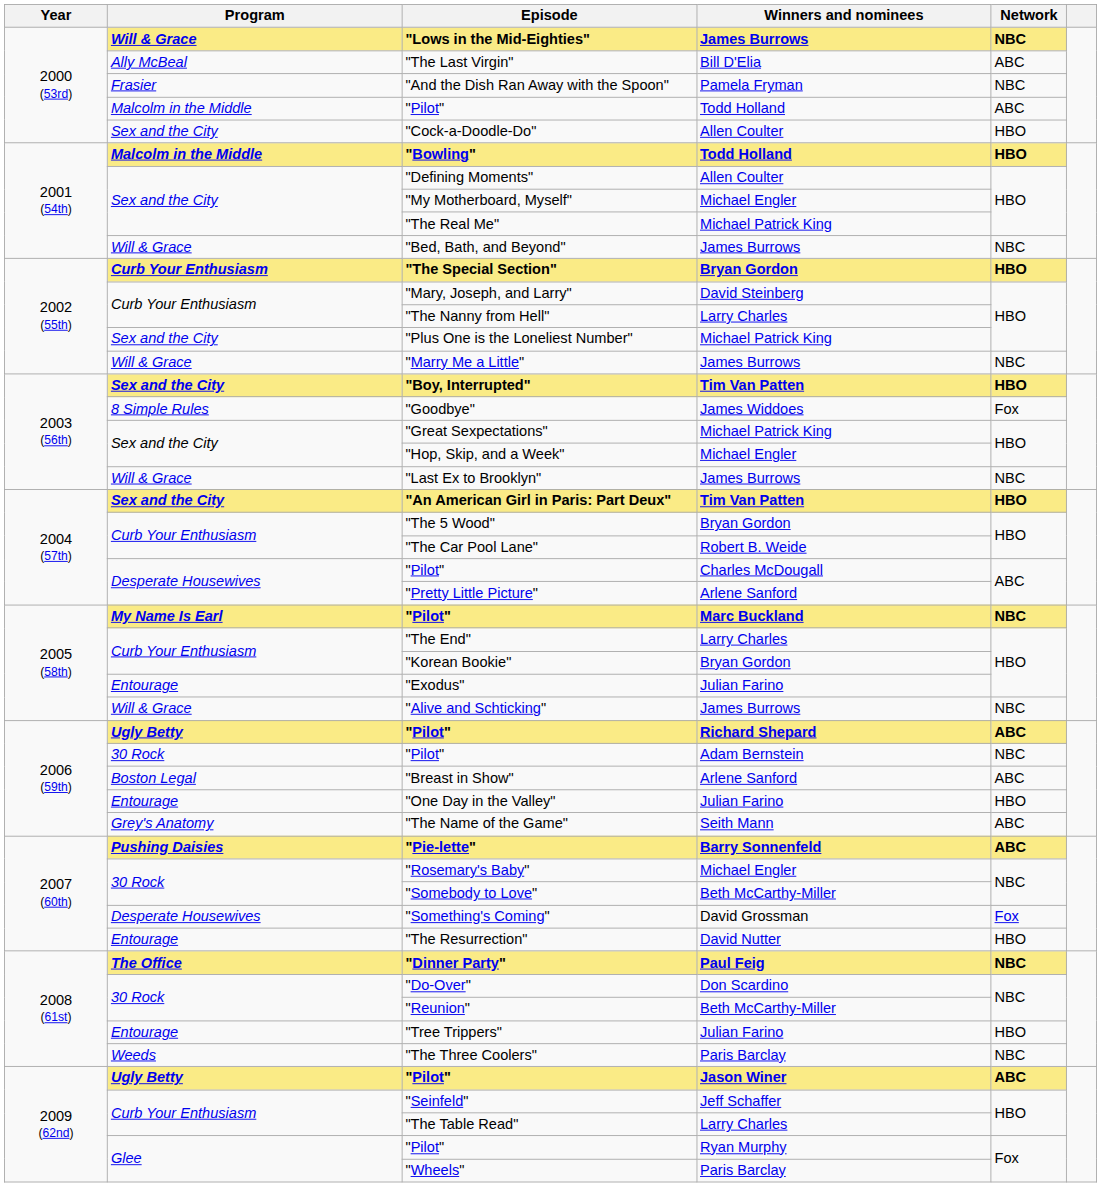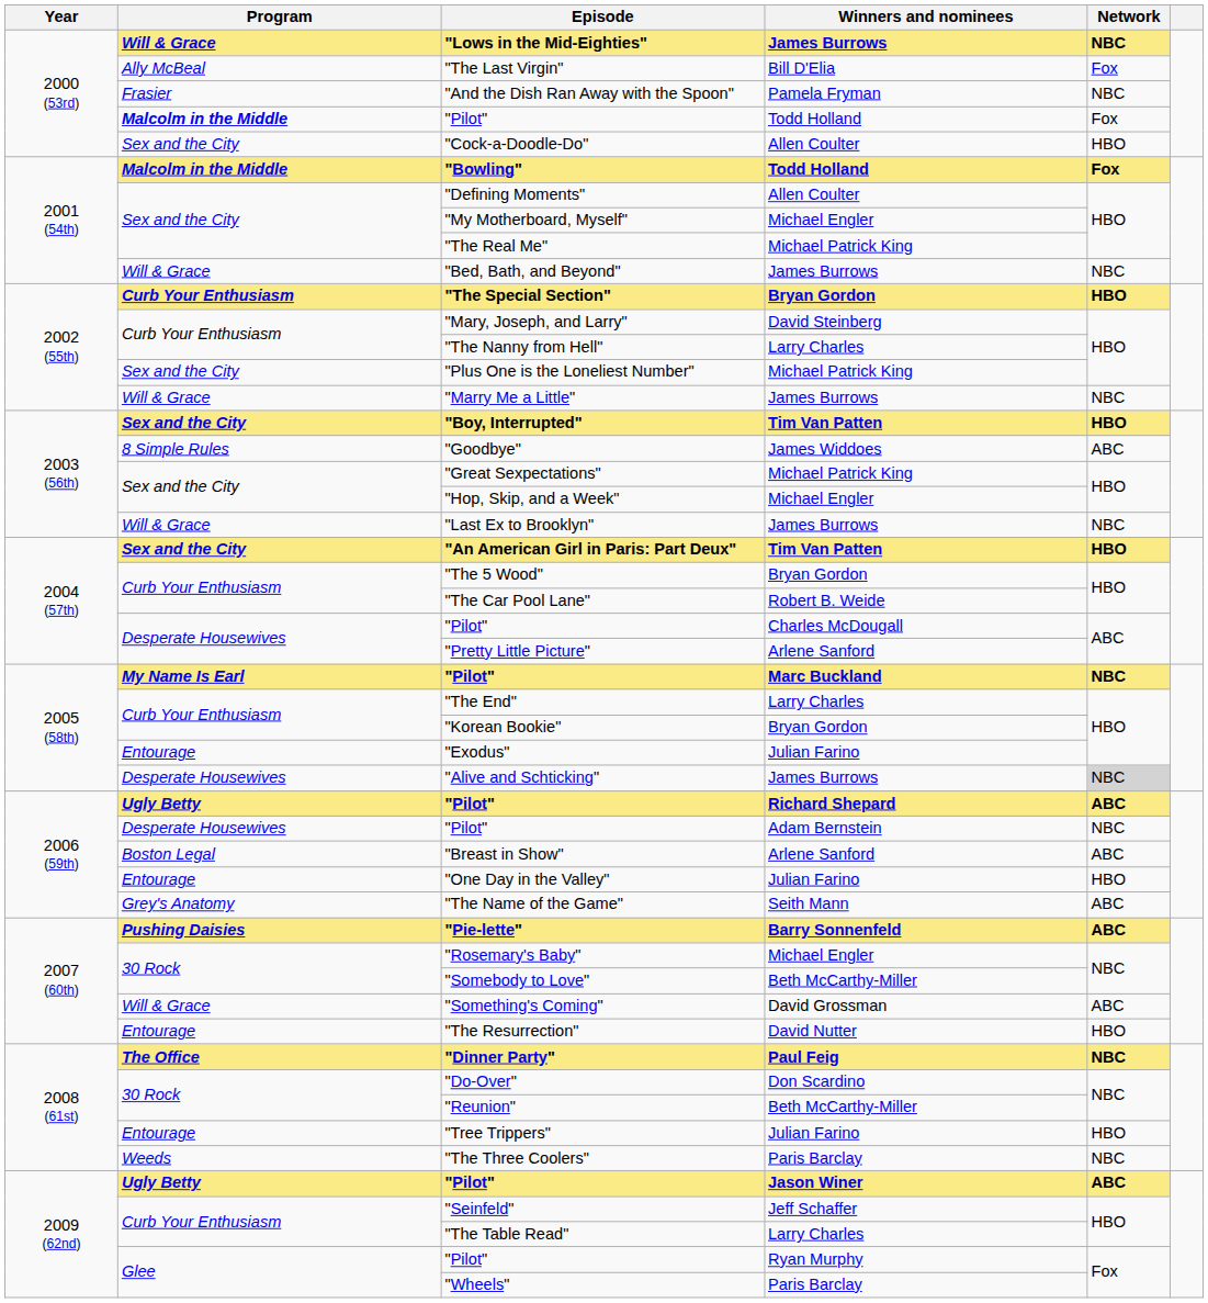 <table class="wikitable" width="95%" cellpadding="5">
 <tr>
 <th width="7%">Year</th>
 <th width="20%">Program</th>
 <th width="20%">Episode</th>
 <th width="20%">Winners and nominees</th>
 <th width="3%">Network</th>
 <th width="2%"></th>
 </tr>
 <tr>
 <td rowspan=5 style="text-align:center;">2000<br><small>(<a href='#'>53rd</a>)</small></td>
 <td style="background:#FAEB86;"><strong><em><a href='#'>Will & Grace</a></em></strong></td>
 <td style="background:#FAEB86;"><strong>"Lows in the Mid-Eighties"</strong></td>
 <td style="background:#FAEB86;"><strong><a href='#'>James Burrows</a></strong></td>
 <td style="background:#FAEB86;"><strong>NBC</strong></td>
 <td rowspan="5" style="text-align:center;"></td>
 </tr>
 <tr>
 <td><em><a href='#'>Ally McBeal</a></em></td>
 <td>"The Last Virgin"</td>
 <td><a href='#'>Bill D'Elia</a></td>
-<td>ABC</td>
+<td><a href='#'>Fox</a></td>
 </tr>
 <tr>
 <td><em><a href='#'>Frasier</a></em></td>
 <td>"And the Dish Ran Away with the Spoon"</td>
 <td><a href='#'>Pamela Fryman</a></td>
 <td>NBC</td>
 </tr>
 <tr>
-<td><em><a href='#'>Malcolm in the Middle</a></em></td>
+<td><strong><em><a href='#'>Malcolm in the Middle</a></em></strong></td>
 <td>"<a href='#'>Pilot</a>"</td>
 <td><a href='#'>Todd Holland</a></td>
-<td>ABC</td>
+<td>Fox</td>
 </tr>
 <tr>
 <td><em><a href='#'>Sex and the City</a></em></td>
 <td>"Cock-a-Doodle-Do"</td>
 <td><a href='#'>Allen Coulter</a></td>
 <td>HBO</td>
 </tr>
 <tr>
 <td rowspan=5 style="text-align:center;">2001<br><small>(<a href='#'>54th</a>)</small></td>
 <td style="background:#FAEB86;"><strong><em><a href='#'>Malcolm in the Middle</a></em></strong></td>
 <td style="background:#FAEB86;"><strong>"<a href='#'>Bowling</a>"</strong></td>
 <td style="background:#FAEB86;"><strong><a href='#'>Todd Holland</a></strong></td>
-<td style="background:#FAEB86;"><strong>HBO</strong></td>
+<td style="background:#FAEB86;"><strong>Fox</strong></td>
 <td rowspan="5" style="text-align:center;"></td>
 </tr>
 <tr>
 <td rowspan=3><em><a href='#'>Sex and the City</a></em></td>
 <td>"Defining Moments"</td>
 <td><a href='#'>Allen Coulter</a></td>
 <td rowspan=3>HBO</td>
 </tr>
 <tr>
 <td>"My Motherboard, Myself"</td>
 <td><a href='#'>Michael Engler</a></td>
 </tr>
 <tr>
 <td>"The Real Me"</td>
 <td><a href='#'>Michael Patrick King</a></td>
 </tr>
 <tr>
 <td><em><a href='#'>Will & Grace</a></em></td>
 <td>"Bed, Bath, and Beyond"</td>
 <td><a href='#'>James Burrows</a></td>
 <td>NBC</td>
 </tr>
 <tr>
 <td rowspan=5 style="text-align:center;">2002<br><small>(<a href='#'>55th</a>)</small></td>
 <td style="background:#FAEB86;"><strong><em><a href='#'>Curb Your Enthusiasm</a></em></strong></td>
 <td style="background:#FAEB86;"><strong>"The Special Section"</strong></td>
 <td style="background:#FAEB86;"><strong><a href='#'>Bryan Gordon</a></strong></td>
 <td style="background:#FAEB86;"><strong>HBO</strong></td>
 <td rowspan="5" style="text-align:center;"></td>
 </tr>
 <tr>
 <td rowspan=2><em>Curb Your Enthusiasm</em></td>
 <td>"Mary, Joseph, and Larry"</td>
 <td><a href='#'>David Steinberg</a></td>
 <td rowspan=3>HBO</td>
 </tr>
 <tr>
 <td>"The Nanny from Hell"</td>
 <td><a href='#'>Larry Charles</a></td>
 </tr>
 <tr>
 <td><em><a href='#'>Sex and the City</a></em></td>
 <td>"Plus One is the Loneliest Number"</td>
 <td><a href='#'>Michael Patrick King</a></td>
 </tr>
 <tr>
 <td><em><a href='#'>Will & Grace</a></em></td>
 <td>"<a href='#'>Marry Me a Little</a>"</td>
 <td><a href='#'>James Burrows</a></td>
 <td>NBC</td>
 </tr>
 <tr>
 <td rowspan=5 style="text-align:center;">2003<br><small>(<a href='#'>56th</a>)</small></td>
 <td style="background:#FAEB86;"><strong><em><a href='#'>Sex and the City</a></em></strong></td>
 <td style="background:#FAEB86;"><strong>"Boy, Interrupted"</strong></td>
 <td style="background:#FAEB86;"><strong><a href='#'>Tim Van Patten</a></strong></td>
 <td style="background:#FAEB86;"><strong>HBO</strong></td>
 <td rowspan="5" style="text-align:center;"></td>
 </tr>
 <tr>
 <td><em><a href='#'>8 Simple Rules</a></em></td>
 <td>"Goodbye"</td>
 <td><a href='#'>James Widdoes</a></td>
-<td>Fox</td>
+<td>ABC</td>
 </tr>
 <tr>
 <td rowspan=2><em>Sex and the City</em></td>
 <td>"Great Sexpectations"</td>
 <td><a href='#'>Michael Patrick King</a></td>
 <td rowspan=2>HBO</td>
 </tr>
 <tr>
 <td>"Hop, Skip, and a Week"</td>
 <td><a href='#'>Michael Engler</a></td>
 </tr>
 <tr>
 <td><em><a href='#'>Will & Grace</a></em></td>
 <td>"Last Ex to Brooklyn"</td>
 <td><a href='#'>James Burrows</a></td>
 <td>NBC</td>
 </tr>
 <tr>
 <td rowspan=5 style="text-align:center;">2004<br><small>(<a href='#'>57th</a>)</small></td>
 <td style="background:#FAEB86;"><strong><em><a href='#'>Sex and the City</a></em></strong></td>
 <td style="background:#FAEB86;"><strong>"An American Girl in Paris: Part Deux"</strong></td>
 <td style="background:#FAEB86;"><strong><a href='#'>Tim Van Patten</a></strong></td>
 <td style="background:#FAEB86;"><strong>HBO</strong></td>
 <td rowspan="5" style="text-align:center;"></td>
 </tr>
 <tr>
 <td rowspan=2><em><a href='#'>Curb Your Enthusiasm</a></em></td>
 <td>"The 5 Wood"</td>
 <td><a href='#'>Bryan Gordon</a></td>
 <td rowspan=2>HBO</td>
 </tr>
 <tr>
 <td>"The Car Pool Lane"</td>
 <td><a href='#'>Robert B. Weide</a></td>
 </tr>
 <tr>
 <td rowspan=2><em><a href='#'>Desperate Housewives</a></em></td>
 <td>"<a href='#'>Pilot</a>"</td>
 <td><a href='#'>Charles McDougall</a></td>
 <td rowspan=2>ABC</td>
 </tr>
 <tr>
 <td>"<a href='#'>Pretty Little Picture</a>"</td>
 <td><a href='#'>Arlene Sanford</a></td>
 </tr>
 <tr>
 <td rowspan=5 style="text-align:center;">2005<br><small>(<a href='#'>58th</a>)</small></td>
 <td style="background:#FAEB86;"><strong><em><a href='#'>My Name Is Earl</a></em></strong></td>
 <td style="background:#FAEB86;"><strong>"<a href='#'>Pilot</a>"</strong></td>
 <td style="background:#FAEB86;"><strong><a href='#'>Marc Buckland</a></strong></td>
 <td style="background:#FAEB86;"><strong>NBC</strong></td>
 <td rowspan="5" style="text-align:center;"></td>
 </tr>
 <tr>
 <td rowspan=2><em><a href='#'>Curb Your Enthusiasm</a></em></td>
 <td>"The End"</td>
 <td><a href='#'>Larry Charles</a></td>
 <td rowspan=3>HBO</td>
 </tr>
 <tr>
 <td>"Korean Bookie"</td>
 <td><a href='#'>Bryan Gordon</a></td>
 </tr>
 <tr>
 <td><em><a href='#'>Entourage</a></em></td>
 <td>"Exodus"</td>
 <td><a href='#'>Julian Farino</a></td>
 </tr>
 <tr>
-<td><em><a href='#'>Will & Grace</a></em></td>
+<td><em><a href='#'>Desperate Housewives</a></em></td>
 <td>"<a href='#'>Alive and Schticking</a>"</td>
 <td><a href='#'>James Burrows</a></td>
-<td>NBC</td>
+<td style="background: lightgrey;">NBC</td>
 </tr>
 <tr>
 <td rowspan=5 style="text-align:center;">2006<br><small>(<a href='#'>59th</a>)</small></td>
 <td style="background:#FAEB86;"><strong><em><a href='#'>Ugly Betty</a></em></strong></td>
 <td style="background:#FAEB86;"><strong>"<a href='#'>Pilot</a>"</strong></td>
 <td style="background:#FAEB86;"><strong><a href='#'>Richard Shepard</a></strong></td>
 <td style="background:#FAEB86;"><strong>ABC</strong></td>
 <td rowspan="5" style="text-align:center;"></td>
 </tr>
 <tr>
-<td><em><a href='#'>30 Rock</a></em></td>
+<td><em><a href='#'>Desperate Housewives</a></em></td>
 <td>"<a href='#'>Pilot</a>"</td>
 <td><a href='#'>Adam Bernstein</a></td>
 <td>NBC</td>
 </tr>
 <tr>
 <td><em><a href='#'>Boston Legal</a></em></td>
 <td>"Breast in Show"</td>
 <td><a href='#'>Arlene Sanford</a></td>
 <td>ABC</td>
 </tr>
 <tr>
 <td><em><a href='#'>Entourage</a></em></td>
 <td>"One Day in the Valley"</td>
 <td><a href='#'>Julian Farino</a></td>
 <td>HBO</td>
 </tr>
 <tr>
 <td><em><a href='#'>Grey's Anatomy</a></em></td>
 <td>"The Name of the Game"</td>
 <td><a href='#'>Seith Mann</a></td>
 <td>ABC</td>
 </tr>
 <tr>
 <td rowspan=5 style="text-align:center;">2007<br><small>(<a href='#'>60th</a>)</small></td>
 <td style="background:#FAEB86;"><strong><em><a href='#'>Pushing Daisies</a></em></strong></td>
 <td style="background:#FAEB86;"><strong>"<a href='#'>Pie-lette</a>"</strong></td>
 <td style="background:#FAEB86;"><strong><a href='#'>Barry Sonnenfeld</a></strong></td>
 <td style="background:#FAEB86;"><strong>ABC</strong></td>
 <td rowspan="5" style="text-align:center;"></td>
 </tr>
 <tr>
 <td rowspan=2><em><a href='#'>30 Rock</a></em></td>
 <td>"<a href='#'>Rosemary's Baby</a>"</td>
 <td><a href='#'>Michael Engler</a></td>
 <td rowspan=2>NBC</td>
 </tr>
 <tr>
 <td>"<a href='#'>Somebody to Love</a>"</td>
 <td><a href='#'>Beth McCarthy-Miller</a></td>
 </tr>
 <tr>
-<td><em><a href='#'>Desperate Housewives</a></em></td>
+<td><em><a href='#'>Will & Grace</a></em></td>
 <td>"<a href='#'>Something's Coming</a>"</td>
 <td>David Grossman</td>
-<td><a href='#'>Fox</a></td>
+<td>ABC</td>
 </tr>
 <tr>
 <td><em><a href='#'>Entourage</a></em></td>
 <td>"The Resurrection"</td>
 <td><a href='#'>David Nutter</a></td>
 <td>HBO</td>
 </tr>
 <tr>
 <td rowspan=5 style="text-align:center;">2008<br><small>(<a href='#'>61st</a>)</small></td>
 <td style="background:#FAEB86;"><strong><em><a href='#'>The Office</a></em></strong></td>
 <td style="background:#FAEB86;"><strong>"<a href='#'>Dinner Party</a>"</strong></td>
 <td style="background:#FAEB86;"><strong><a href='#'>Paul Feig</a></strong></td>
 <td style="background:#FAEB86;"><strong>NBC</strong></td>
 <td rowspan="5" style="text-align:center;"></td>
 </tr>
 <tr>
 <td rowspan=2><em><a href='#'>30 Rock</a></em></td>
 <td>"<a href='#'>Do-Over</a>"</td>
 <td><a href='#'>Don Scardino</a></td>
 <td rowspan=2>NBC</td>
 </tr>
 <tr>
 <td>"<a href='#'>Reunion</a>"</td>
 <td><a href='#'>Beth McCarthy-Miller</a></td>
 </tr>
 <tr>
 <td><em><a href='#'>Entourage</a></em></td>
 <td>"Tree Trippers"</td>
 <td><a href='#'>Julian Farino</a></td>
 <td>HBO</td>
 </tr>
 <tr>
 <td><em><a href='#'>Weeds</a></em></td>
 <td>"The Three Coolers"</td>
 <td><a href='#'>Paris Barclay</a></td>
 <td>NBC</td>
 </tr>
 <tr>
 <td rowspan=5 style="text-align:center;">2009<br><small>(<a href='#'>62nd</a>)</small></td>
 <td style="background:#FAEB86;"><strong><em><a href='#'>Ugly Betty</a></em></strong></td>
 <td style="background:#FAEB86;"><strong>"<a href='#'>Pilot</a>"</strong></td>
 <td style="background:#FAEB86;"><strong><a href='#'>Jason Winer</a></strong></td>
 <td style="background:#FAEB86;"><strong>ABC</strong></td>
 <td rowspan="5" style="text-align:center;"></td>
 </tr>
 <tr>
 <td rowspan=2><em><a href='#'>Curb Your Enthusiasm</a></em></td>
 <td>"<a href='#'>Seinfeld</a>"</td>
 <td><a href='#'>Jeff Schaffer</a></td>
 <td rowspan=2>HBO</td>
 </tr>
 <tr>
 <td>"The Table Read"</td>
 <td><a href='#'>Larry Charles</a></td>
 </tr>
 <tr>
 <td rowspan=2><em><a href='#'>Glee</a></em></td>
 <td>"<a href='#'>Pilot</a>"</td>
 <td><a href='#'>Ryan Murphy</a></td>
 <td rowspan=2>Fox</td>
 </tr>
 <tr>
 <td>"<a href='#'>Wheels</a>"</td>
 <td><a href='#'>Paris Barclay</a></td>
 </tr>
 </table>
